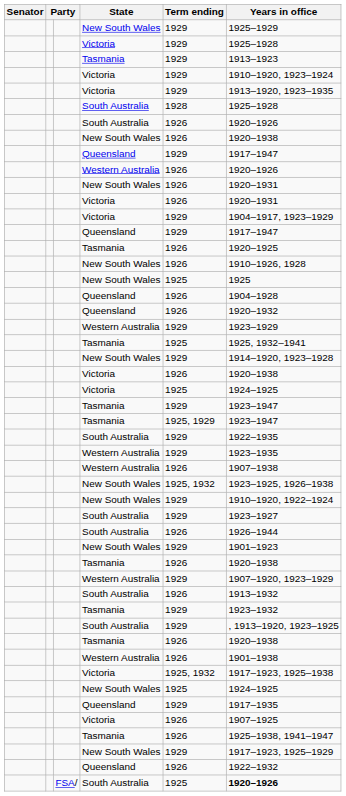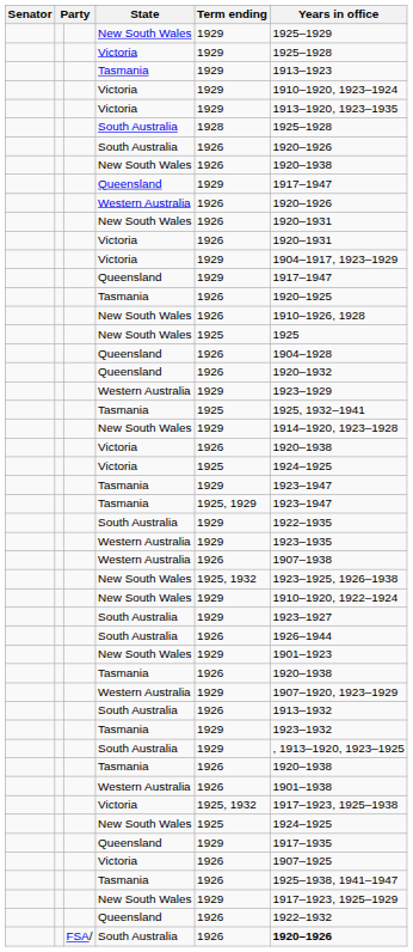 <table class="wikitable sortable">
 <tr>
 <th>Senator</th>
 <th colspan=2>Party</th>
 <th>State</th>
 <th>Term ending</th>
 <th>Years in office</th>
 </tr>
 <tr>
 <td> </td>
 <td> </td>
 <td></td>
 <td><a href='#'>New South Wales</a></td>
 <td>1929</td>
 <td>1925–1929</td>
 </tr>
 <tr>
 <td> </td>
 <td> </td>
 <td></td>
 <td><a href='#'>Victoria</a></td>
 <td>1929</td>
 <td>1925–1928</td>
 </tr>
 <tr>
 <td> </td>
 <td> </td>
 <td></td>
 <td><a href='#'>Tasmania</a></td>
 <td>1929</td>
 <td>1913–1923</td>
 </tr>
 <tr>
 <td> </td>
 <td> </td>
 <td></td>
 <td>Victoria</td>
 <td>1929</td>
 <td>1910–1920, 1923–1924</td>
 </tr>
 <tr>
 <td></td>
 <td> </td>
 <td></td>
 <td>Victoria</td>
 <td>1929</td>
 <td>1913–1920, 1923–1935</td>
 </tr>
 <tr>
 <td> </td>
 <td> </td>
 <td></td>
 <td><a href='#'>South Australia</a></td>
 <td>1928 </td>
 <td>1925–1928</td>
 </tr>
 <tr>
 <td> </td>
 <td> </td>
 <td></td>
 <td>South Australia</td>
 <td>1926</td>
 <td>1920–1926</td>
 </tr>
 <tr>
 <td></td>
 <td> </td>
 <td></td>
 <td>New South Wales</td>
 <td>1926</td>
 <td>1920–1938</td>
 </tr>
 <tr>
 <td></td>
 <td> </td>
 <td></td>
 <td><a href='#'>Queensland</a></td>
 <td>1929</td>
 <td>1917–1947</td>
 </tr>
 <tr>
 <td></td>
 <td> </td>
 <td></td>
 <td><a href='#'>Western Australia</a></td>
 <td>1926</td>
 <td>1920–1926</td>
 </tr>
 <tr>
 <td></td>
 <td> </td>
 <td></td>
 <td>New South Wales</td>
 <td>1926</td>
 <td>1920–1931</td>
 </tr>
 <tr>
 <td></td>
 <td> </td>
 <td></td>
 <td>Victoria</td>
 <td>1926</td>
 <td>1920–1931</td>
 </tr>
 <tr>
 <td></td>
 <td> </td>
 <td></td>
 <td>Victoria</td>
 <td>1929</td>
 <td>1904–1917, 1923–1929</td>
 </tr>
 <tr>
 <td></td>
 <td> </td>
 <td></td>
 <td>Queensland</td>
 <td>1929</td>
 <td>1917–1947</td>
 </tr>
 <tr>
 <td> </td>
 <td> </td>
 <td></td>
 <td>Tasmania</td>
 <td>1926</td>
 <td>1920–1925</td>
 </tr>
 <tr>
 <td></td>
 <td> </td>
 <td></td>
 <td>New South Wales</td>
 <td>1926</td>
 <td>1910–1926, 1928</td>
 </tr>
 <tr>
 <td> </td>
 <td> </td>
 <td></td>
 <td>New South Wales</td>
 <td>1925 </td>
 <td>1925</td>
 </tr>
 <tr>
 <td></td>
 <td> </td>
 <td></td>
 <td>Queensland</td>
 <td>1926</td>
 <td>1904–1928</td>
 </tr>
 <tr>
 <td></td>
 <td> </td>
 <td></td>
 <td>Queensland</td>
 <td>1926</td>
 <td>1920–1932</td>
 </tr>
 <tr>
 <td></td>
 <td> </td>
 <td></td>
 <td>Western Australia</td>
 <td>1929</td>
 <td>1923–1929</td>
 </tr>
 <tr>
 <td> </td>
 <td> </td>
 <td></td>
 <td>Tasmania</td>
 <td>1925 </td>
 <td>1925, 1932–1941</td>
 </tr>
 <tr>
 <td></td>
 <td> </td>
 <td></td>
 <td>New South Wales</td>
 <td>1929</td>
 <td>1914–1920, 1923–1928</td>
 </tr>
 <tr>
 <td></td>
 <td> </td>
 <td></td>
 <td>Victoria</td>
 <td>1926</td>
 <td>1920–1938</td>
 </tr>
 <tr>
 <td> </td>
 <td> </td>
 <td></td>
 <td>Victoria</td>
 <td>1925 </td>
 <td>1924–1925</td>
 </tr>
 <tr>
 <td></td>
 <td> </td>
 <td></td>
 <td>Tasmania</td>
 <td>1929</td>
 <td>1923–1947</td>
 </tr>
 <tr>
 <td> </td>
 <td> </td>
 <td></td>
 <td>Tasmania</td>
 <td>1925, 1929</td>
 <td>1923–1947</td>
 </tr>
 <tr>
 <td></td>
 <td> </td>
 <td></td>
 <td>South Australia</td>
 <td>1929</td>
 <td>1922–1935</td>
 </tr>
 <tr>
 <td></td>
 <td> </td>
 <td></td>
 <td>Western Australia</td>
 <td>1929</td>
 <td>1923–1935</td>
 </tr>
 <tr>
 <td></td>
 <td> </td>
 <td></td>
 <td>Western Australia</td>
 <td>1926</td>
 <td>1907–1938</td>
 </tr>
 <tr>
 <td> </td>
 <td> </td>
 <td></td>
 <td>New South Wales</td>
 <td>1925, 1932</td>
 <td>1923–1925, 1926–1938</td>
 </tr>
 <tr>
 <td> </td>
 <td> </td>
 <td></td>
 <td>New South Wales</td>
 <td>1929</td>
 <td>1910–1920, 1922–1924</td>
 </tr>
 <tr>
 <td></td>
 <td> </td>
 <td></td>
 <td>South Australia</td>
 <td>1929</td>
 <td>1923–1927</td>
 </tr>
 <tr>
 <td> </td>
 <td> </td>
 <td></td>
 <td>South Australia</td>
 <td>1926 </td>
 <td>1926–1944</td>
 </tr>
 <tr>
 <td> </td>
 <td> </td>
 <td></td>
 <td>New South Wales</td>
 <td>1929</td>
 <td>1901–1923</td>
 </tr>
 <tr>
 <td></td>
 <td> </td>
 <td></td>
 <td>Tasmania</td>
 <td>1926</td>
 <td>1920–1938</td>
 </tr>
 <tr>
 <td></td>
 <td> </td>
 <td></td>
 <td>Western Australia</td>
 <td>1929</td>
 <td>1907–1920, 1923–1929</td>
 </tr>
 <tr>
 <td></td>
 <td> </td>
 <td></td>
 <td>South Australia</td>
 <td>1926</td>
 <td>1913–1932</td>
 </tr>
 <tr>
 <td></td>
 <td> </td>
 <td></td>
 <td>Tasmania</td>
 <td>1929</td>
 <td>1923–1932</td>
 </tr>
 <tr>
 <td> </td>
 <td> </td>
 <td></td>
 <td>South Australia</td>
 <td>1929</td>
 <td>, 1913–1920, 1923–1925</td>
 </tr>
 <tr>
 <td></td>
 <td> </td>
 <td></td>
 <td>Tasmania</td>
 <td>1926</td>
 <td>1920–1938</td>
 </tr>
 <tr>
 <td> </td>
 <td> </td>
 <td></td>
 <td>Western Australia</td>
 <td>1926</td>
 <td>1901–1938</td>
 </tr>
 <tr>
 <td> </td>
 <td> </td>
 <td></td>
 <td>Victoria</td>
 <td>1925, 1932</td>
 <td>1917–1923, 1925–1938</td>
 </tr>
 <tr>
 <td> </td>
 <td> </td>
 <td></td>
 <td>New South Wales</td>
 <td>1925 </td>
 <td>1924–1925</td>
 </tr>
 <tr>
 <td></td>
 <td> </td>
 <td></td>
 <td>Queensland</td>
 <td>1929</td>
 <td>1917–1935</td>
 </tr>
 <tr>
 <td> </td>
 <td> </td>
 <td></td>
 <td>Victoria</td>
 <td>1926</td>
 <td>1907–1925</td>
 </tr>
 <tr>
 <td> </td>
 <td> </td>
 <td></td>
 <td>Tasmania</td>
 <td>1926</td>
 <td>1925–1938, 1941–1947</td>
 </tr>
 <tr>
 <td> </td>
 <td> </td>
 <td></td>
 <td>New South Wales</td>
 <td>1929</td>
 <td>1917–1923, 1925–1929</td>
 </tr>
 <tr>
 <td></td>
 <td> </td>
 <td></td>
 <td>Queensland</td>
 <td>1926</td>
 <td>1922–1932</td>
 </tr>
 <tr>
 <td></td>
 <td> </td>
 <td><a href='#'>FSA</a>/</td>
 <td>South Australia</td>
-<td>1925</td>
+<td>1926</td>
 <td><strong>1920–1926</strong></td>
 </tr>
 </table>
